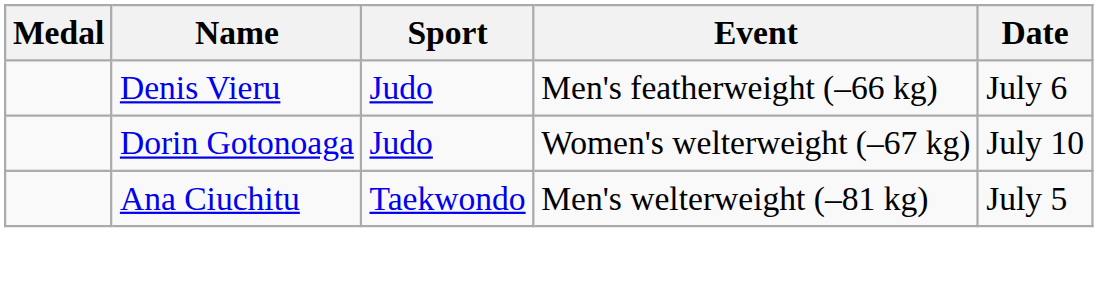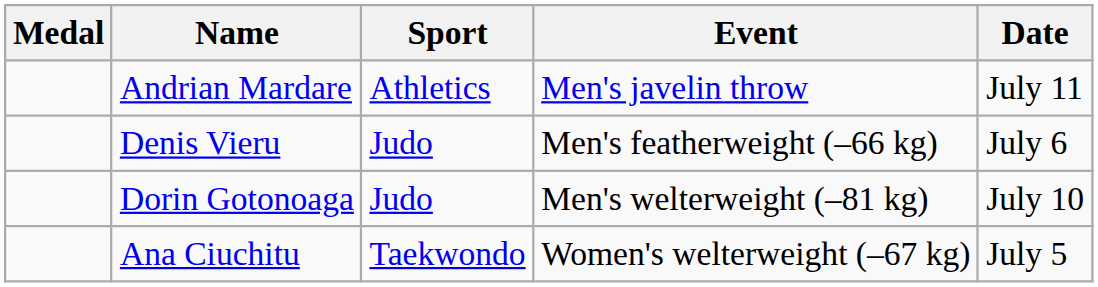 <table class="wikitable sortable" style="font-size: 95%;">
 <tr>
 <th>Medal</th>
 <th>Name</th>
 <th>Sport</th>
 <th>Event</th>
 <th>Date</th>
+</tr>
+<tr>
+<td></td>
+<td><a href='#'>Andrian Mardare</a></td>
+<td><a href='#'>Athletics</a></td>
+<td><a href='#'>Men's javelin throw</a></td>
+<td>July 11</td>
 </tr>
 <tr>
 <td></td>
 <td><a href='#'>Denis Vieru</a></td>
 <td><a href='#'>Judo</a></td>
 <td>Men's featherweight (–66 kg)</td>
 <td>July 6</td>
 </tr>
 <tr>
 <td></td>
 <td><a href='#'>Dorin Gotonoaga</a></td>
 <td><a href='#'>Judo</a></td>
-<td>Women's welterweight (–67 kg)</td>
+<td>Men's welterweight (–81 kg)</td>
 <td>July 10</td>
 </tr>
 <tr>
 <td></td>
 <td><a href='#'>Ana Ciuchitu</a></td>
 <td><a href='#'>Taekwondo</a></td>
-<td>Men's welterweight (–81 kg)</td>
+<td>Women's welterweight (–67 kg)</td>
 <td>July 5</td>
 </tr>
 </table>
